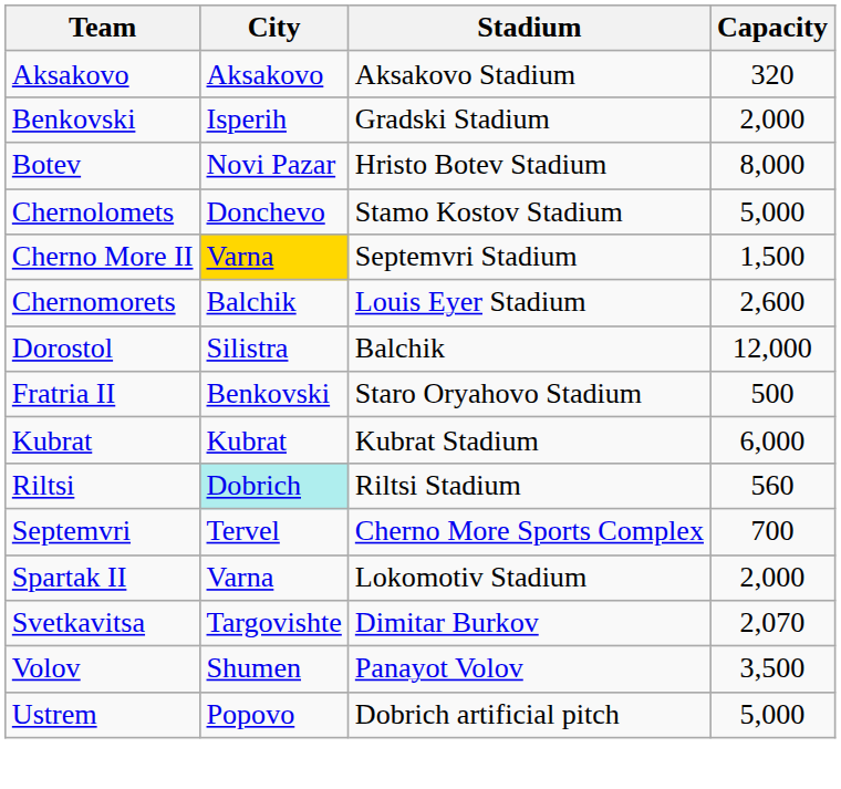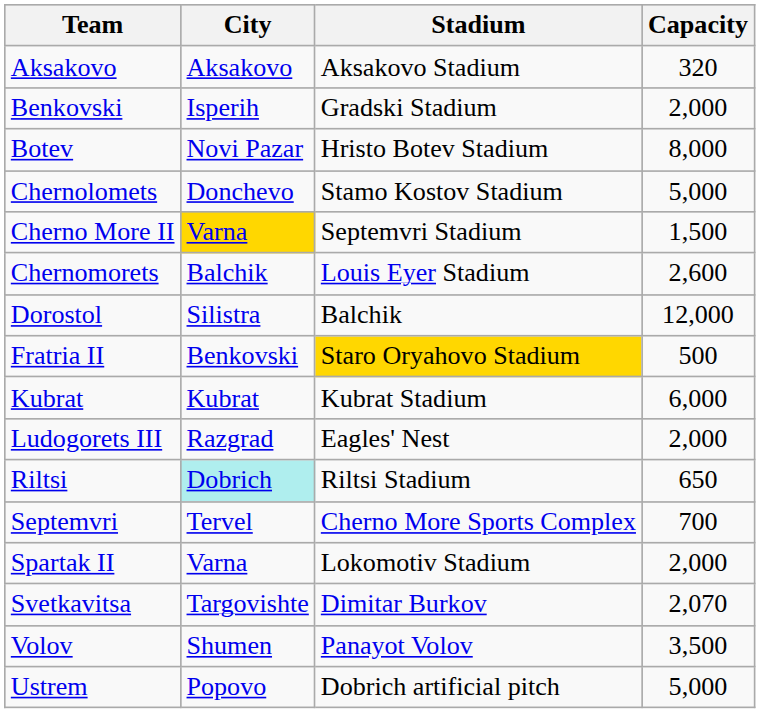 <table class="wikitable sortable">
 <tr>
 <th>Team</th>
 <th>City</th>
 <th>Stadium</th>
 <th>Capacity</th>
 </tr>
 <tr>
 <td><a href='#'>Aksakovo</a></td>
 <td><a href='#'>Aksakovo</a></td>
 <td>Aksakovo Stadium</td>
 <td align=center>320</td>
 </tr>
 <tr>
 <td><a href='#'>Benkovski</a></td>
 <td><a href='#'>Isperih</a></td>
 <td>Gradski Stadium</td>
 <td align=center>2,000</td>
 </tr>
 <tr>
 <td><a href='#'>Botev</a></td>
 <td><a href='#'>Novi Pazar</a></td>
 <td>Hristo Botev Stadium</td>
 <td align=center>8,000</td>
 </tr>
 <tr>
 <td><a href='#'>Chernolomets</a></td>
 <td><a href='#'>Donchevo</a></td>
 <td>Stamo Kostov Stadium</td>
 <td align=center>5,000</td>
 </tr>
 <tr>
 <td><a href='#'>Cherno More II</a></td>
 <td style="background: gold;"><a href='#'>Varna</a></td>
 <td>Septemvri Stadium</td>
 <td align="center">1,500</td>
 </tr>
 <tr>
 <td><a href='#'>Chernomorets</a></td>
 <td><a href='#'>Balchik</a></td>
 <td><a href='#'>Louis Eyer</a> Stadium</td>
 <td align="center">2,600</td>
 </tr>
 <tr>
 <td><a href='#'>Dorostol</a></td>
 <td><a href='#'>Silistra</a></td>
 <td>Balchik</td>
 <td align=center>12,000</td>
 </tr>
 <tr>
 <td><a href='#'>Fratria II</a></td>
 <td><a href='#'>Benkovski</a></td>
-<td>Staro Oryahovo Stadium</td>
+<td style="background: gold;">Staro Oryahovo Stadium</td>
 <td align=center>500</td>
 </tr>
 <tr>
 <td><a href='#'>Kubrat</a></td>
 <td><a href='#'>Kubrat</a></td>
 <td>Kubrat Stadium</td>
 <td align="center">6,000</td>
 </tr>
 <tr>
+<td><a href='#'>Ludogorets III</a></td>
+<td><a href='#'>Razgrad</a></td>
+<td>Eagles' Nest</td>
+<td align="center">2,000</td>
+</tr>
+<tr>
 <td><a href='#'>Riltsi</a></td>
 <td style="background: paleturquoise;"><a href='#'>Dobrich</a></td>
 <td>Riltsi Stadium</td>
-<td align=center>560</td>
+<td align=center>650</td>
 </tr>
 <tr>
 <td><a href='#'>Septemvri</a></td>
 <td><a href='#'>Tervel</a></td>
 <td><a href='#'>Cherno More Sports Complex</a></td>
 <td align="center">700</td>
 </tr>
 <tr>
 <td><a href='#'>Spartak II</a></td>
 <td><a href='#'>Varna</a></td>
 <td>Lokomotiv Stadium</td>
 <td align=center>2,000</td>
 </tr>
 <tr>
 <td><a href='#'>Svetkavitsa</a></td>
 <td><a href='#'>Targovishte</a></td>
 <td><a href='#'>Dimitar Burkov</a></td>
 <td align=center>2,070</td>
 </tr>
 <tr>
 <td><a href='#'>Volov</a></td>
 <td><a href='#'>Shumen</a></td>
 <td><a href='#'>Panayot Volov</a></td>
 <td align=center>3,500</td>
 </tr>
 <tr>
 <td><a href='#'>Ustrem</a></td>
 <td><a href='#'>Popovo</a></td>
 <td>Dobrich artificial pitch</td>
 <td align=center>5,000</td>
 </tr>
 </table>
